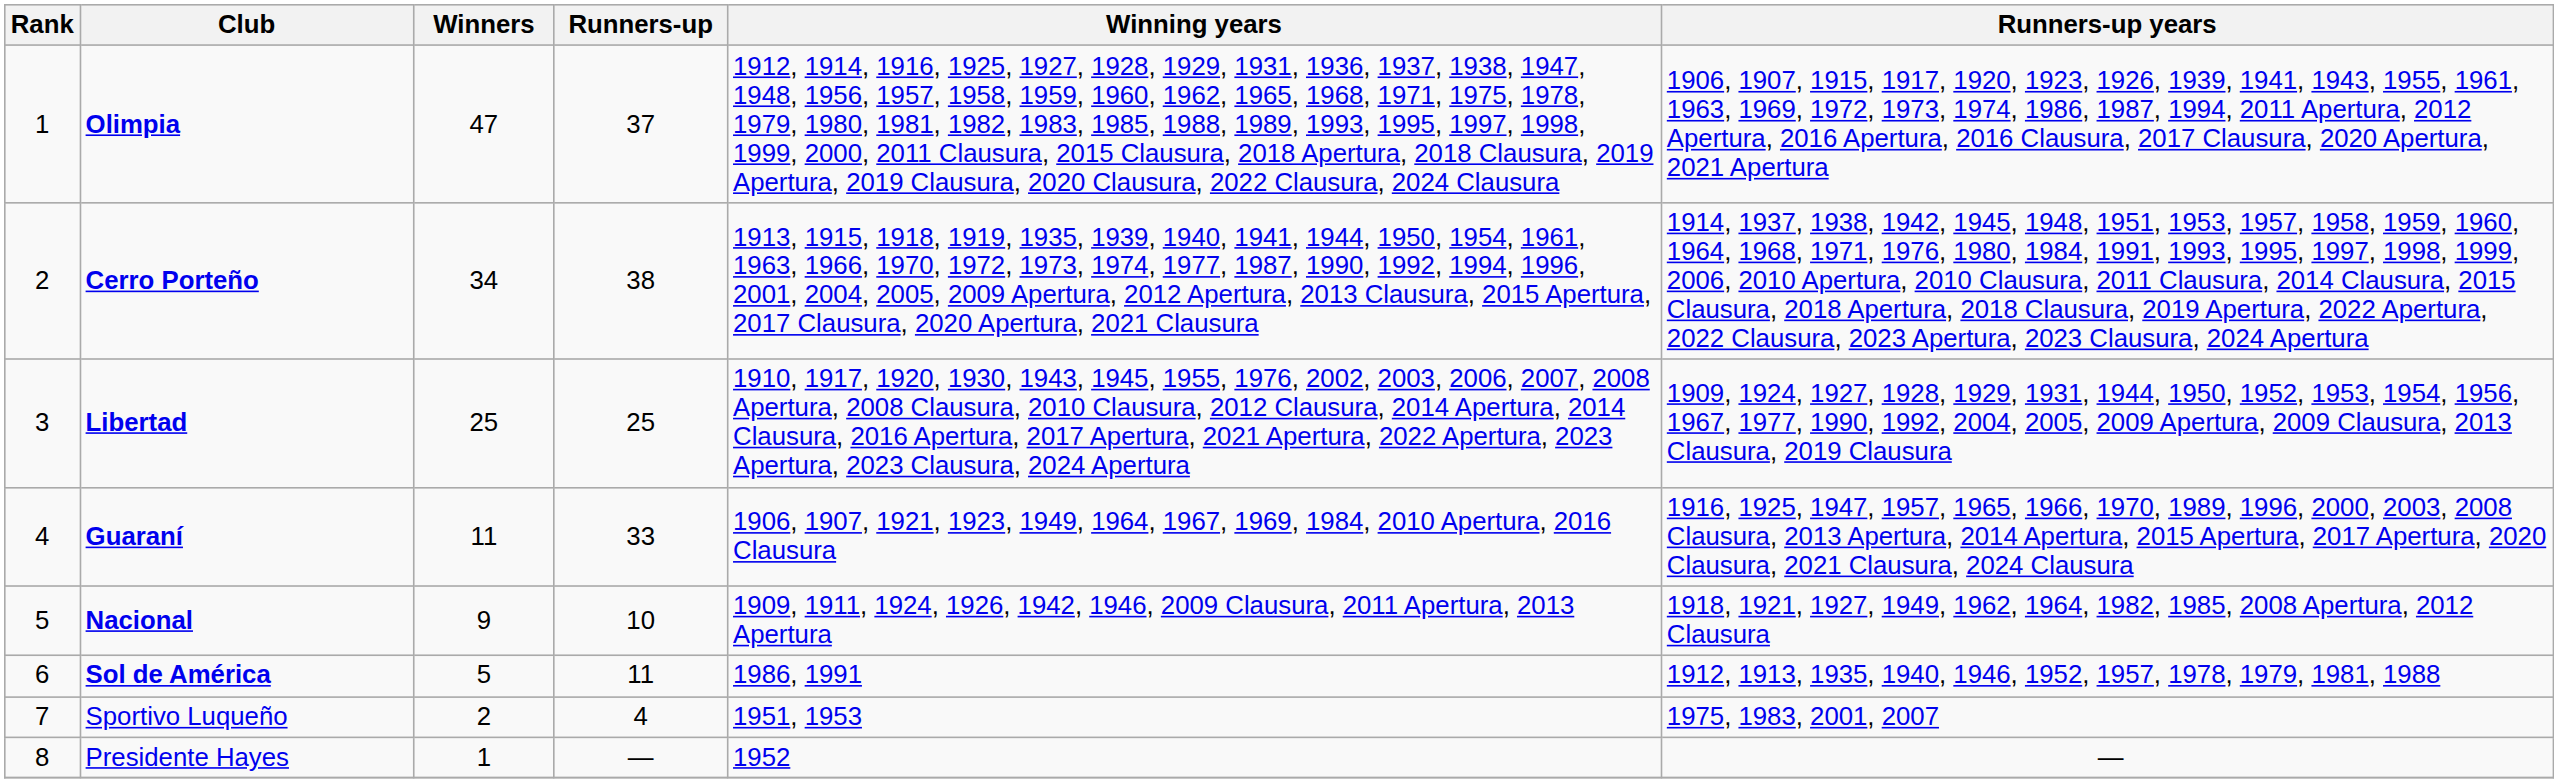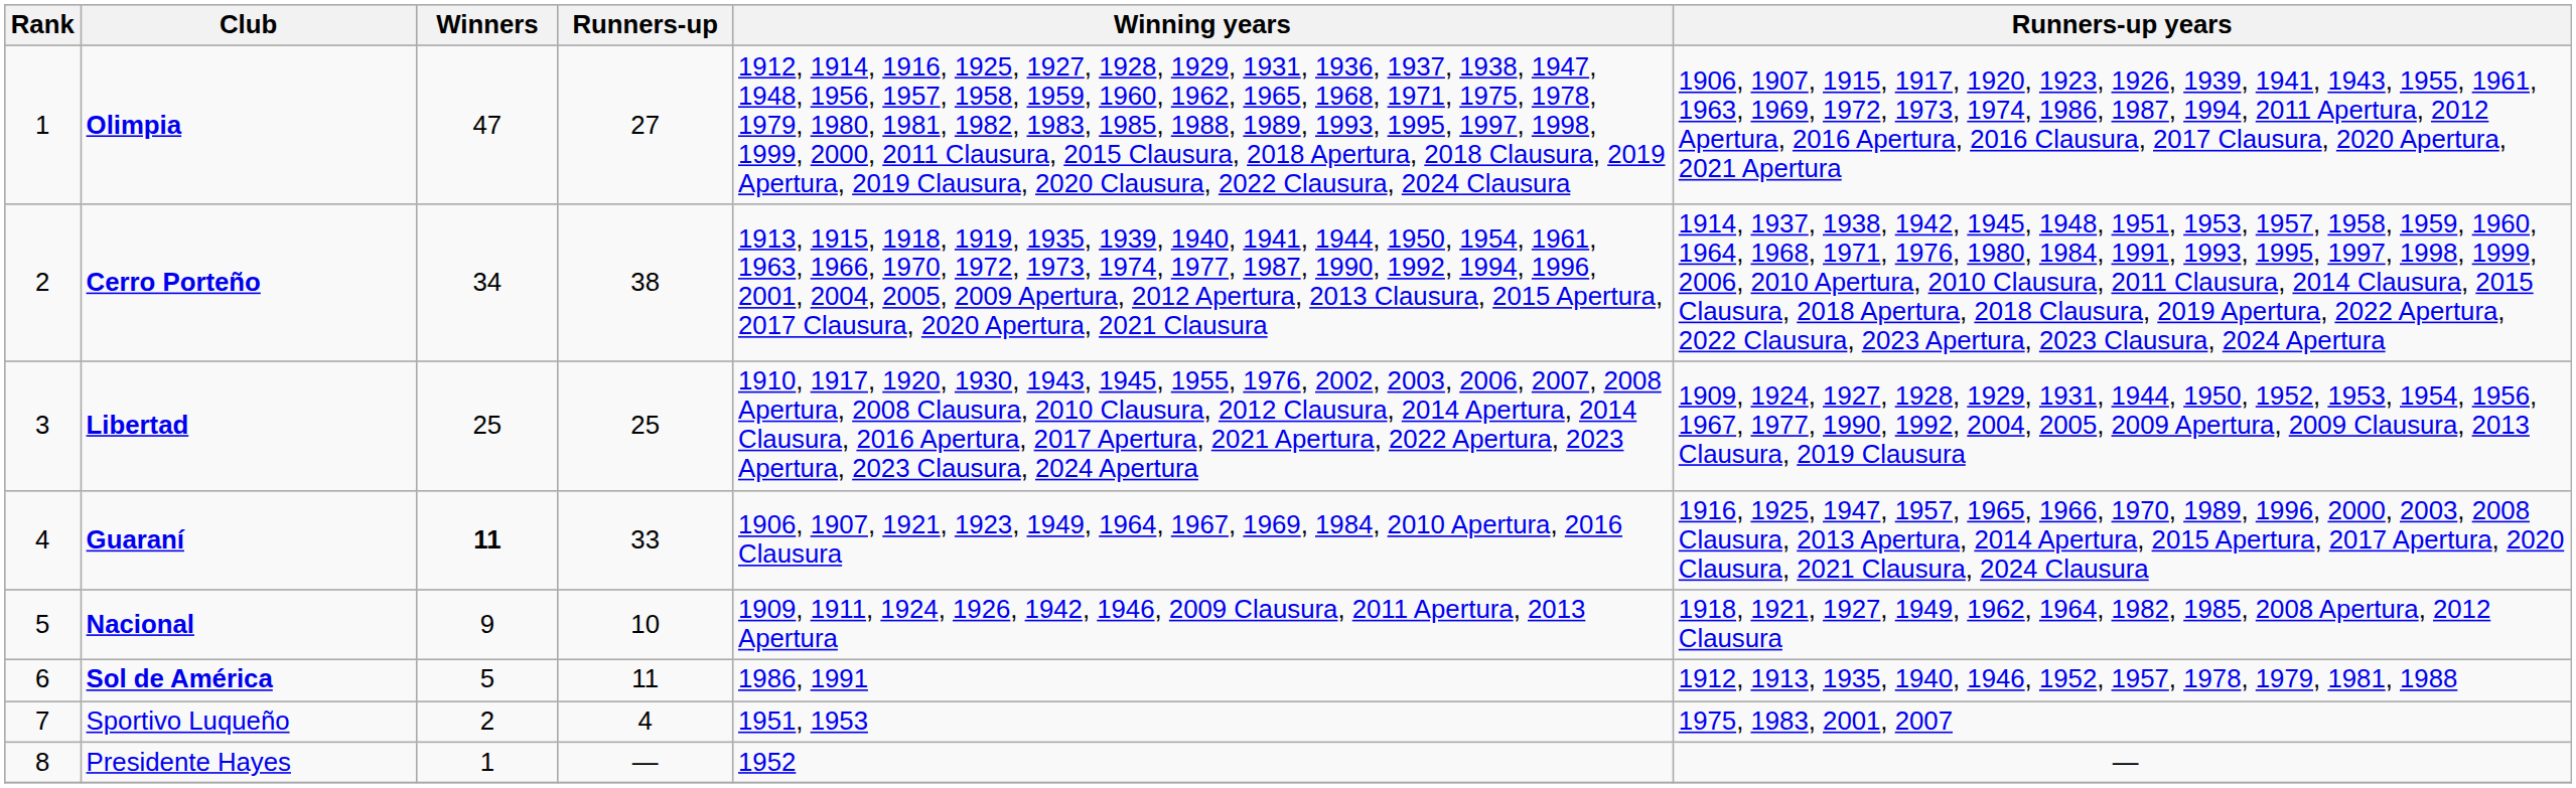 <table class="wikitable sortable" width=100%>
 <tr>
 <th>Rank</th>
 <th scope=col width=200>Club</th>
 <th scope=col width=80>Winners</th>
 <th scope=col width=100>Runners-up</th>
 <th scope=col class="unsortable">Winning years</th>
 <th scope=col class="unsortable">Runners-up years</th>
 </tr>
 <tr>
 <td align="center">1</td>
 <td><strong><a href='#'>Olimpia</a></strong></td>
 <td align=center>47</td>
-<td align=center>37</td>
+<td align=center>27</td>
 <td><a href='#'>1912</a>, <a href='#'>1914</a>, <a href='#'>1916</a>, <a href='#'>1925</a>, <a href='#'>1927</a>, <a href='#'>1928</a>, <a href='#'>1929</a>, <a href='#'>1931</a>, <a href='#'>1936</a>, <a href='#'>1937</a>, <a href='#'>1938</a>, <a href='#'>1947</a>, <a href='#'>1948</a>, <a href='#'>1956</a>, <a href='#'>1957</a>, <a href='#'>1958</a>, <a href='#'>1959</a>, <a href='#'>1960</a>, <a href='#'>1962</a>, <a href='#'>1965</a>, <a href='#'>1968</a>, <a href='#'>1971</a>, <a href='#'>1975</a>, <a href='#'>1978</a>, <a href='#'>1979</a>, <a href='#'>1980</a>, <a href='#'>1981</a>, <a href='#'>1982</a>, <a href='#'>1983</a>, <a href='#'>1985</a>, <a href='#'>1988</a>, <a href='#'>1989</a>, <a href='#'>1993</a>, <a href='#'>1995</a>, <a href='#'>1997</a>, <a href='#'>1998</a>, <a href='#'>1999</a>, <a href='#'>2000</a>, <a href='#'>2011 Clausura</a>, <a href='#'>2015 Clausura</a>, <a href='#'>2018 Apertura</a>, <a href='#'>2018 Clausura</a>, <a href='#'>2019 Apertura</a>, <a href='#'>2019 Clausura</a>, <a href='#'>2020 Clausura</a>, <a href='#'>2022 Clausura</a>, <a href='#'>2024 Clausura</a></td>
 <td><a href='#'>1906</a>, <a href='#'>1907</a>, <a href='#'>1915</a>, <a href='#'>1917</a>, <a href='#'>1920</a>, <a href='#'>1923</a>, <a href='#'>1926</a>, <a href='#'>1939</a>, <a href='#'>1941</a>, <a href='#'>1943</a>, <a href='#'>1955</a>, <a href='#'>1961</a>, <a href='#'>1963</a>, <a href='#'>1969</a>, <a href='#'>1972</a>, <a href='#'>1973</a>, <a href='#'>1974</a>, <a href='#'>1986</a>, <a href='#'>1987</a>, <a href='#'>1994</a>, <a href='#'>2011 Apertura</a>, <a href='#'>2012 Apertura</a>, <a href='#'>2016 Apertura</a>, <a href='#'>2016 Clausura</a>, <a href='#'>2017 Clausura</a>, <a href='#'>2020 Apertura</a>, <a href='#'>2021 Apertura</a></td>
 </tr>
 <tr>
 <td align="center">2</td>
 <td><strong><a href='#'>Cerro Porteño</a></strong></td>
 <td align=center>34</td>
 <td align=center>38</td>
 <td><a href='#'>1913</a>, <a href='#'>1915</a>, <a href='#'>1918</a>, <a href='#'>1919</a>, <a href='#'>1935</a>, <a href='#'>1939</a>, <a href='#'>1940</a>, <a href='#'>1941</a>, <a href='#'>1944</a>, <a href='#'>1950</a>, <a href='#'>1954</a>, <a href='#'>1961</a>, <a href='#'>1963</a>, <a href='#'>1966</a>, <a href='#'>1970</a>, <a href='#'>1972</a>, <a href='#'>1973</a>, <a href='#'>1974</a>, <a href='#'>1977</a>, <a href='#'>1987</a>, <a href='#'>1990</a>, <a href='#'>1992</a>, <a href='#'>1994</a>, <a href='#'>1996</a>, <a href='#'>2001</a>, <a href='#'>2004</a>, <a href='#'>2005</a>, <a href='#'>2009 Apertura</a>, <a href='#'>2012 Apertura</a>, <a href='#'>2013 Clausura</a>, <a href='#'>2015 Apertura</a>, <a href='#'>2017 Clausura</a>, <a href='#'>2020 Apertura</a>, <a href='#'>2021 Clausura</a></td>
 <td><a href='#'>1914</a>, <a href='#'>1937</a>, <a href='#'>1938</a>, <a href='#'>1942</a>, <a href='#'>1945</a>, <a href='#'>1948</a>, <a href='#'>1951</a>, <a href='#'>1953</a>, <a href='#'>1957</a>, <a href='#'>1958</a>, <a href='#'>1959</a>, <a href='#'>1960</a>, <a href='#'>1964</a>, <a href='#'>1968</a>, <a href='#'>1971</a>, <a href='#'>1976</a>, <a href='#'>1980</a>, <a href='#'>1984</a>, <a href='#'>1991</a>, <a href='#'>1993</a>, <a href='#'>1995</a>, <a href='#'>1997</a>, <a href='#'>1998</a>, <a href='#'>1999</a>, <a href='#'>2006</a>, <a href='#'>2010 Apertura</a>, <a href='#'>2010 Clausura</a>, <a href='#'>2011 Clausura</a>, <a href='#'>2014 Clausura</a>, <a href='#'>2015 Clausura</a>, <a href='#'>2018 Apertura</a>, <a href='#'>2018 Clausura</a>, <a href='#'>2019 Apertura</a>, <a href='#'>2022 Apertura</a>, <a href='#'>2022 Clausura</a>, <a href='#'>2023 Apertura</a>, <a href='#'>2023 Clausura</a>, <a href='#'>2024 Apertura</a></td>
 </tr>
 <tr>
 <td align="center">3</td>
 <td><strong><a href='#'>Libertad</a></strong></td>
 <td align=center>25</td>
 <td align=center>25</td>
 <td><a href='#'>1910</a>, <a href='#'>1917</a>, <a href='#'>1920</a>, <a href='#'>1930</a>, <a href='#'>1943</a>, <a href='#'>1945</a>, <a href='#'>1955</a>, <a href='#'>1976</a>, <a href='#'>2002</a>, <a href='#'>2003</a>, <a href='#'>2006</a>, <a href='#'>2007</a>, <a href='#'>2008 Apertura</a>, <a href='#'>2008 Clausura</a>, <a href='#'>2010 Clausura</a>, <a href='#'>2012 Clausura</a>, <a href='#'>2014 Apertura</a>, <a href='#'>2014 Clausura</a>, <a href='#'>2016 Apertura</a>, <a href='#'>2017 Apertura</a>, <a href='#'>2021 Apertura</a>, <a href='#'>2022 Apertura</a>, <a href='#'>2023 Apertura</a>, <a href='#'>2023 Clausura</a>, <a href='#'>2024 Apertura</a></td>
 <td><a href='#'>1909</a>, <a href='#'>1924</a>, <a href='#'>1927</a>, <a href='#'>1928</a>, <a href='#'>1929</a>, <a href='#'>1931</a>, <a href='#'>1944</a>, <a href='#'>1950</a>, <a href='#'>1952</a>, <a href='#'>1953</a>, <a href='#'>1954</a>, <a href='#'>1956</a>, <a href='#'>1967</a>, <a href='#'>1977</a>, <a href='#'>1990</a>, <a href='#'>1992</a>, <a href='#'>2004</a>, <a href='#'>2005</a>, <a href='#'>2009 Apertura</a>, <a href='#'>2009 Clausura</a>, <a href='#'>2013 Clausura</a>, <a href='#'>2019 Clausura</a></td>
 </tr>
 <tr>
 <td align="center">4</td>
 <td><strong><a href='#'>Guaraní</a></strong></td>
-<td align=center>11</td>
+<td align=center><strong>11</strong></td>
 <td align=center>33</td>
 <td><a href='#'>1906</a>, <a href='#'>1907</a>, <a href='#'>1921</a>, <a href='#'>1923</a>, <a href='#'>1949</a>, <a href='#'>1964</a>, <a href='#'>1967</a>, <a href='#'>1969</a>, <a href='#'>1984</a>, <a href='#'>2010 Apertura</a>, <a href='#'>2016 Clausura</a></td>
 <td><a href='#'>1916</a>, <a href='#'>1925</a>, <a href='#'>1947</a>, <a href='#'>1957</a>, <a href='#'>1965</a>, <a href='#'>1966</a>, <a href='#'>1970</a>, <a href='#'>1989</a>, <a href='#'>1996</a>, <a href='#'>2000</a>, <a href='#'>2003</a>, <a href='#'>2008 Clausura</a>, <a href='#'>2013 Apertura</a>, <a href='#'>2014 Apertura</a>, <a href='#'>2015 Apertura</a>, <a href='#'>2017 Apertura</a>, <a href='#'>2020 Clausura</a>, <a href='#'>2021 Clausura</a>, <a href='#'>2024 Clausura</a></td>
 </tr>
 <tr>
 <td align="center">5</td>
 <td><strong><a href='#'>Nacional</a></strong></td>
 <td align=center>9</td>
 <td align=center>10</td>
 <td><a href='#'>1909</a>, <a href='#'>1911</a>, <a href='#'>1924</a>, <a href='#'>1926</a>, <a href='#'>1942</a>, <a href='#'>1946</a>, <a href='#'>2009 Clausura</a>, <a href='#'>2011 Apertura</a>, <a href='#'>2013 Apertura</a></td>
 <td><a href='#'>1918</a>, <a href='#'>1921</a>, <a href='#'>1927</a>, <a href='#'>1949</a>, <a href='#'>1962</a>, <a href='#'>1964</a>, <a href='#'>1982</a>, <a href='#'>1985</a>, <a href='#'>2008 Apertura</a>, <a href='#'>2012 Clausura</a></td>
 </tr>
 <tr>
 <td align="center">6</td>
 <td><strong><a href='#'>Sol de América</a></strong></td>
 <td align=center>5</td>
 <td align=center>11</td>
 <td><a href='#'>1986</a>, <a href='#'>1991</a></td>
 <td><a href='#'>1912</a>, <a href='#'>1913</a>, <a href='#'>1935</a>, <a href='#'>1940</a>, <a href='#'>1946</a>, <a href='#'>1952</a>, <a href='#'>1957</a>, <a href='#'>1978</a>, <a href='#'>1979</a>, <a href='#'>1981</a>, <a href='#'>1988</a></td>
 </tr>
 <tr>
 <td align="center">7</td>
 <td><a href='#'>Sportivo Luqueño</a></td>
 <td align=center>2</td>
 <td align=center>4</td>
 <td><a href='#'>1951</a>, <a href='#'>1953</a></td>
 <td><a href='#'>1975</a>, <a href='#'>1983</a>, <a href='#'>2001</a>, <a href='#'>2007</a></td>
 </tr>
 <tr>
 <td align="center">8</td>
 <td><a href='#'>Presidente Hayes</a></td>
 <td align=center>1</td>
 <td align=center>—</td>
 <td><a href='#'>1952</a></td>
 <td align=center> —</td>
 </tr>
 <tr>
 </tr>
 </table>
